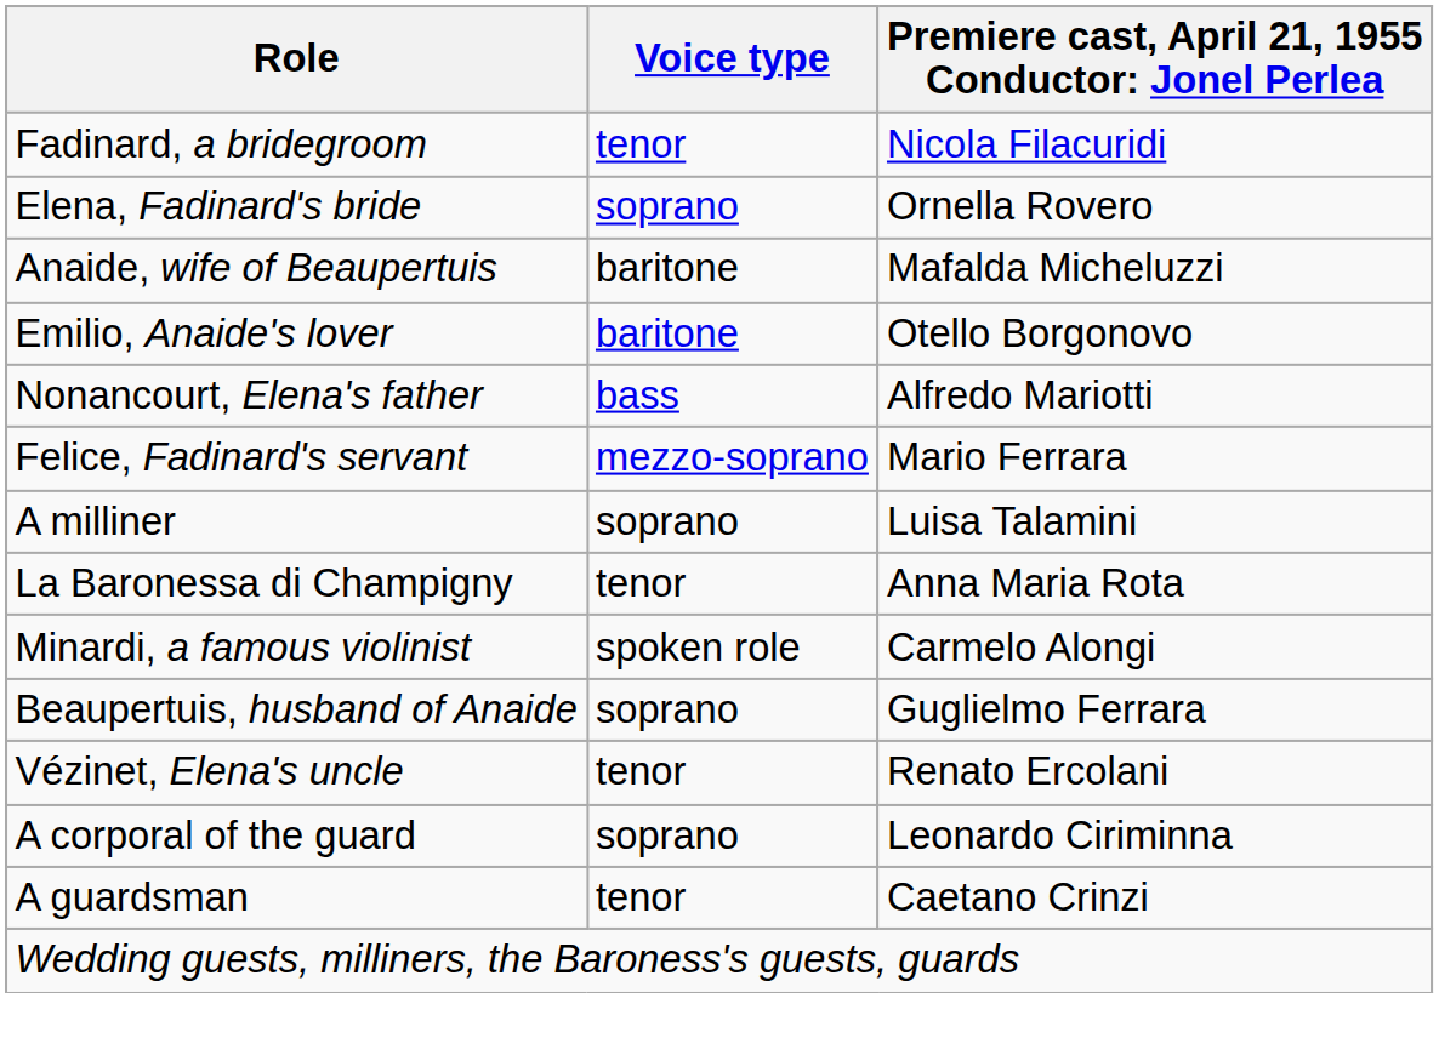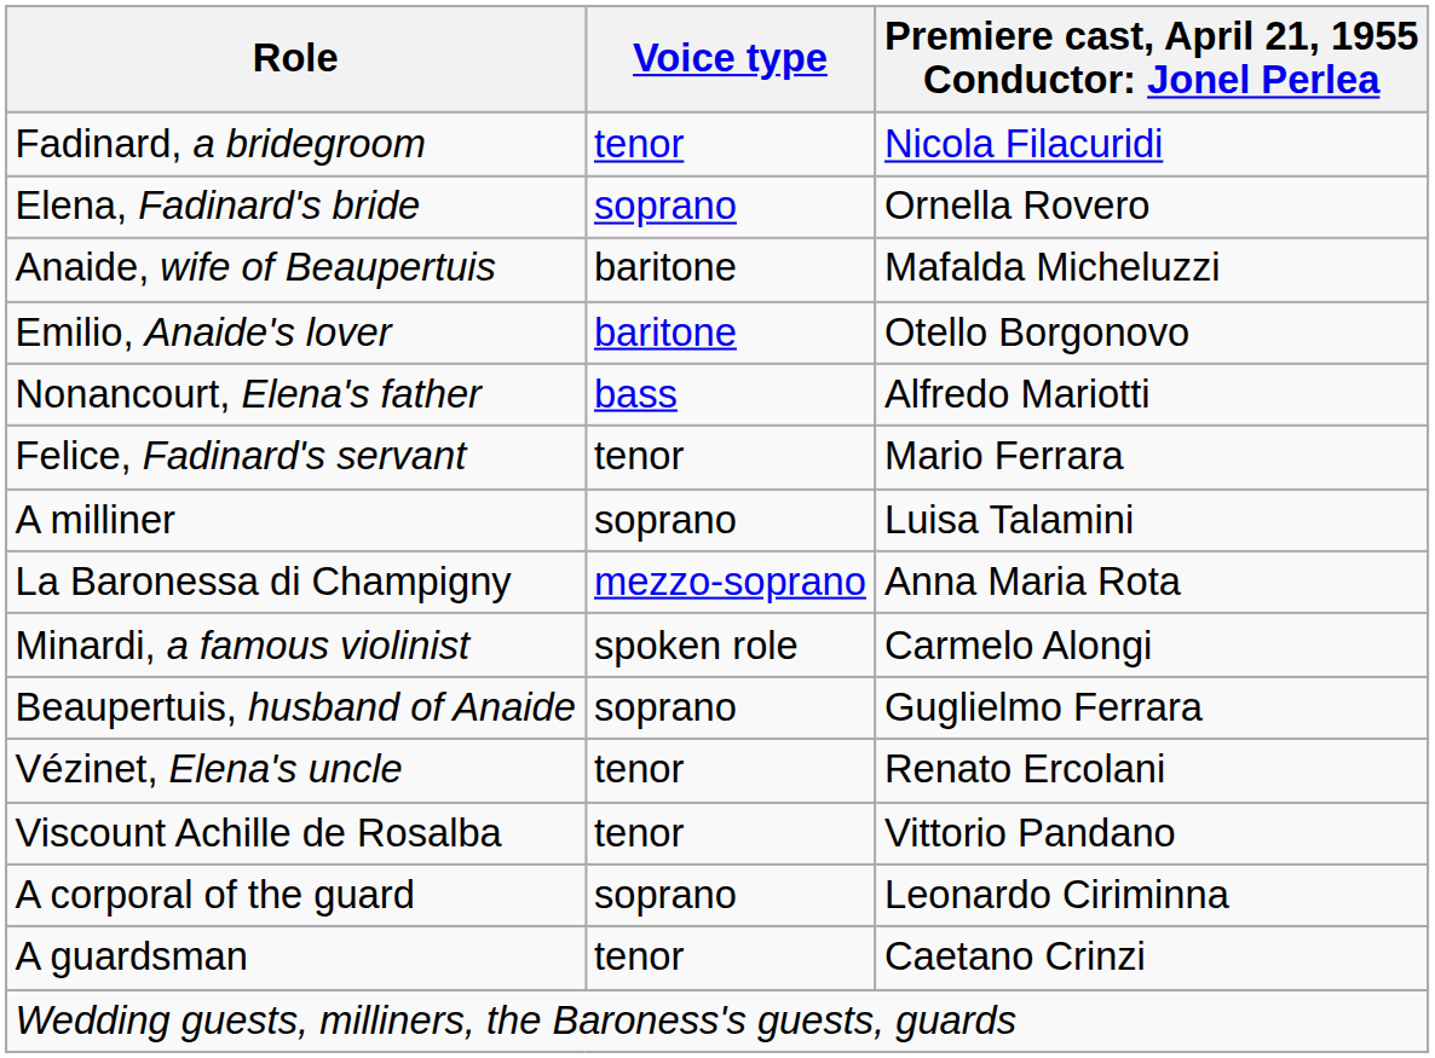 <table class="wikitable">
 <tr>
 <th>Role</th>
 <th><a href='#'>Voice type</a></th>
 <th>Premiere cast, April 21, 1955<br>Conductor: <a href='#'>Jonel Perlea</a></th>
 </tr>
 <tr>
 <td>Fadinard, <em>a bridegroom</em></td>
 <td><a href='#'>tenor</a></td>
 <td><a href='#'>Nicola Filacuridi</a></td>
 </tr>
 <tr>
 <td>Elena, <em>Fadinard's bride</em></td>
 <td><a href='#'>soprano</a></td>
 <td>Ornella Rovero</td>
 </tr>
 <tr>
 <td>Anaide, <em>wife of Beaupertuis</em></td>
 <td>baritone</td>
 <td>Mafalda Micheluzzi</td>
 </tr>
 <tr>
 <td>Emilio, <em>Anaide's lover</em></td>
 <td><a href='#'>baritone</a></td>
 <td>Otello Borgonovo</td>
 </tr>
 <tr>
 <td>Nonancourt, <em>Elena's father</em></td>
 <td><a href='#'>bass</a></td>
 <td>Alfredo Mariotti</td>
 </tr>
 <tr>
 <td>Felice, <em>Fadinard's servant</em></td>
-<td><a href='#'>mezzo-soprano</a></td>
+<td>tenor</td>
 <td>Mario Ferrara</td>
 </tr>
 <tr>
 <td>A milliner</td>
 <td>soprano</td>
 <td>Luisa Talamini</td>
 </tr>
 <tr>
 <td>La Baronessa di Champigny</td>
-<td>tenor</td>
+<td><a href='#'>mezzo-soprano</a></td>
 <td>Anna Maria Rota</td>
 </tr>
 <tr>
 <td>Minardi, <em>a famous violinist</em></td>
 <td>spoken role</td>
 <td>Carmelo Alongi</td>
 </tr>
 <tr>
 <td>Beaupertuis, <em>husband of Anaide</em></td>
 <td>soprano</td>
 <td>Guglielmo Ferrara</td>
 </tr>
 <tr>
 <td>Vézinet, <em>Elena's uncle</em></td>
 <td>tenor</td>
 <td>Renato Ercolani</td>
 </tr>
 <tr>
+<td>Viscount Achille de Rosalba</td>
+<td>tenor</td>
+<td>Vittorio Pandano</td>
+</tr>
+<tr>
 <td>A corporal of the guard</td>
 <td>soprano</td>
 <td>Leonardo Ciriminna</td>
 </tr>
 <tr>
 <td>A guardsman</td>
 <td>tenor</td>
 <td>Caetano Crinzi</td>
 </tr>
 <tr>
 <td colspan="3"><em>Wedding guests, milliners, the Baroness's guests, guards</em></td>
 </tr>
 </table>
